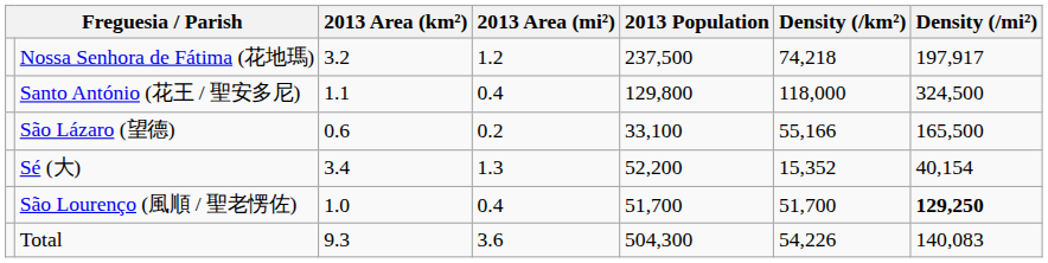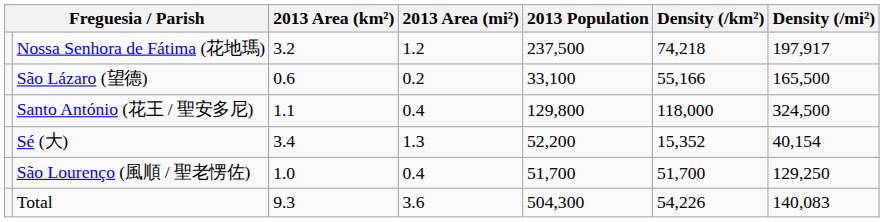 <table class="wikitable">
 <tr>
 <th colspan="2">Freguesia / Parish</th>
 <th>2013 Area (km²)</th>
 <th>2013 Area (mi²)</th>
 <th>2013 Population</th>
 <th>Density (/km²)</th>
 <th>Density (/mi²)</th>
 </tr>
 <tr>
 <td></td>
 <td><a href='#'>Nossa Senhora de Fátima</a> (花地瑪)</td>
 <td>3.2</td>
 <td>1.2</td>
 <td>237,500</td>
 <td>74,218</td>
 <td>197,917</td>
 </tr>
 <tr>
 <td></td>
+<td><a href='#'>São Lázaro</a> (望德)</td>
+<td>0.6</td>
+<td>0.2</td>
+<td>33,100</td>
+<td>55,166</td>
+<td>165,500</td>
+</tr>
+<tr>
+<td></td>
 <td><a href='#'>Santo António</a> (花王 / 聖安多尼)</td>
 <td>1.1</td>
 <td>0.4</td>
 <td>129,800</td>
 <td>118,000</td>
 <td>324,500</td>
-</tr>
-<tr>
-<td></td>
-<td><a href='#'>São Lázaro</a> (望德)</td>
-<td>0.6</td>
-<td>0.2</td>
-<td>33,100</td>
-<td>55,166</td>
-<td>165,500</td>
 </tr>
 <tr>
 <td></td>
 <td><a href='#'>Sé</a> (大)</td>
 <td>3.4</td>
 <td>1.3</td>
 <td>52,200</td>
 <td>15,352</td>
 <td>40,154</td>
 </tr>
 <tr>
 <td></td>
 <td><a href='#'>São Lourenço</a> (風順 / 聖老愣佐)</td>
 <td>1.0</td>
 <td>0.4</td>
 <td>51,700</td>
 <td>51,700</td>
-<td><strong>129,250</strong></td>
+<td>129,250</td>
 </tr>
 <tr>
 <td></td>
 <td>Total</td>
 <td>9.3</td>
 <td>3.6</td>
 <td>504,300</td>
 <td>54,226</td>
 <td>140,083</td>
 </tr>
 </table>
